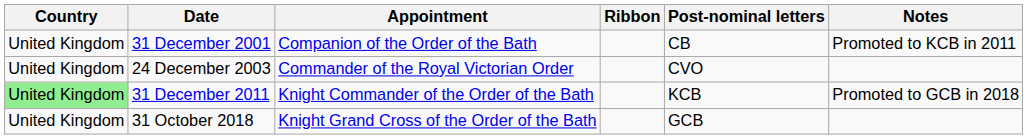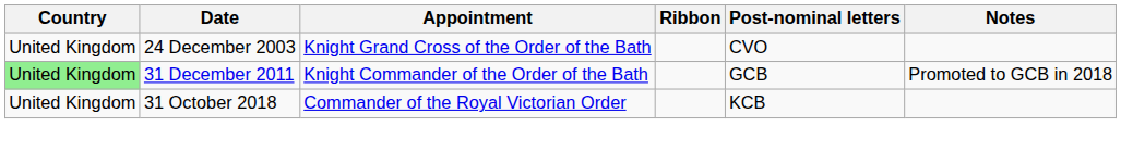 <table class="wikitable sortable">
 <tr>
 <th>Country</th>
 <th>Date</th>
 <th>Appointment</th>
 <th>Ribbon</th>
 <th>Post-nominal letters</th>
 <th>Notes</th>
 </tr>
 <tr>
 <td>United Kingdom</td>
-<td><a href='#'>31 December 2001</a></td>
-<td><a href='#'>Companion of the Order of the Bath</a></td>
-<td></td>
-<td>CB</td>
-<td>Promoted to KCB in 2011</td>
-</tr>
-<tr>
-<td>United Kingdom</td>
 <td>24 December 2003</td>
-<td><a href='#'>Commander of the Royal Victorian Order</a></td>
+<td><a href='#'>Knight Grand Cross of the Order of the Bath</a></td>
 <td></td>
 <td>CVO</td>
 <td></td>
 </tr>
 <tr>
 <td style="background: lightgreen;">United Kingdom</td>
 <td><a href='#'>31 December 2011</a></td>
 <td><a href='#'>Knight Commander of the Order of the Bath</a></td>
 <td></td>
-<td>KCB</td>
+<td>GCB</td>
 <td>Promoted to GCB in 2018</td>
 </tr>
 <tr>
 <td>United Kingdom</td>
 <td>31 October 2018</td>
-<td><a href='#'>Knight Grand Cross of the Order of the Bath</a></td>
+<td><a href='#'>Commander of the Royal Victorian Order</a></td>
 <td></td>
-<td>GCB</td>
+<td>KCB</td>
 <td></td>
 </tr>
 </table>
